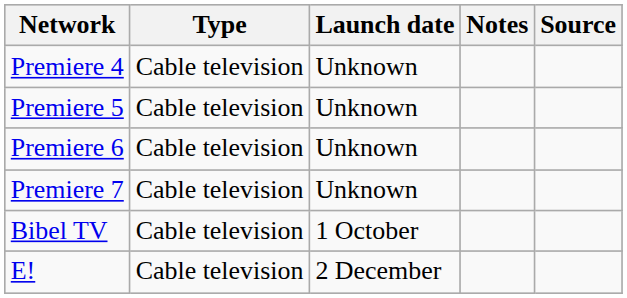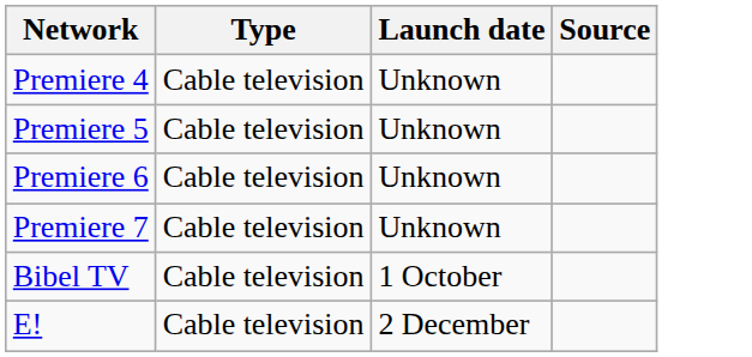 <table class="wikitable sortable">
 <tr>
 <th>Network</th>
 <th>Type</th>
 <th>Launch date</th>
-<th>Notes</th>
 <th>Source</th>
 </tr>
 <tr>
 <td><a href='#'>Premiere 4</a></td>
 <td>Cable television</td>
 <td>Unknown</td>
 <td></td>
-<td></td>
 </tr>
 <tr>
 <td><a href='#'>Premiere 5</a></td>
 <td>Cable television</td>
 <td>Unknown</td>
-<td></td>
 <td></td>
 </tr>
 <tr>
 <td><a href='#'>Premiere 6</a></td>
 <td>Cable television</td>
 <td>Unknown</td>
 <td></td>
-<td></td>
 </tr>
 <tr>
 <td><a href='#'>Premiere 7</a></td>
 <td>Cable television</td>
 <td>Unknown</td>
-<td></td>
 <td></td>
 </tr>
 <tr>
 <td><a href='#'>Bibel TV</a></td>
 <td>Cable television</td>
 <td>1 October</td>
 <td></td>
-<td></td>
 </tr>
 <tr>
 <td><a href='#'>E!</a></td>
 <td>Cable television</td>
 <td>2 December</td>
 <td></td>
-<td></td>
 </tr>
 </table>
